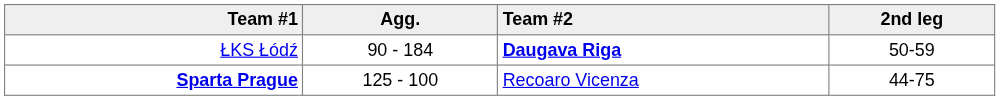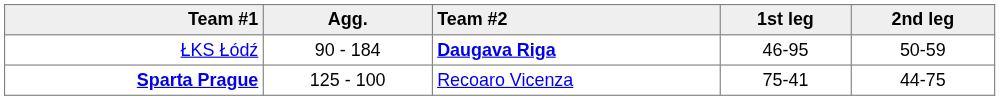 <table border=1 cellspacing=0 cellpadding=4 style="border-collapse: collapse;" width=70%>
 <tr bgcolor="efefef">
 <th align=right>Team #1</th>
 <th>Agg.</th>
 <th align=left>Team #2</th>
+<th>1st leg</th>
 <th>2nd leg</th>
 </tr>
 <tr>
 <td align=right><a href='#'>ŁKS Łódź</a> </td>
 <td align=center>90 - 184</td>
 <td> <strong><a href='#'>Daugava Riga</a></strong></td>
+<td align=center>46-95</td>
 <td align=center>50-59</td>
 </tr>
 <tr>
 <td align=right><strong><a href='#'>Sparta Prague</a></strong> </td>
 <td align=center>125 - 100</td>
 <td> <a href='#'>Recoaro Vicenza</a></td>
+<td align=center>75-41</td>
 <td align=center>44-75</td>
 </tr>
 </table>
